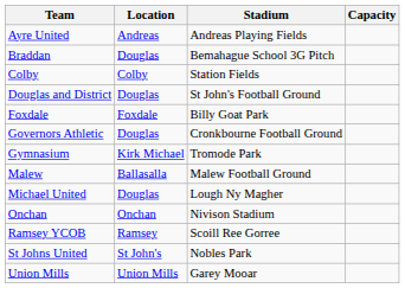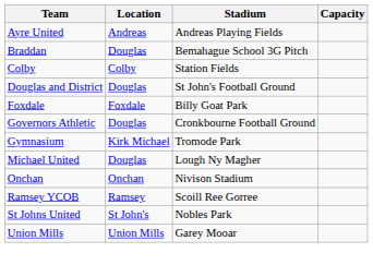 <table class="wikitable sortable">
 <tr>
 <th>Team</th>
 <th>Location</th>
 <th>Stadium</th>
 <th>Capacity</th>
 </tr>
 <tr>
 <td><a href='#'>Ayre United</a></td>
 <td><a href='#'>Andreas</a></td>
 <td>Andreas Playing Fields</td>
 <td align="center"></td>
 </tr>
 <tr>
 <td><a href='#'>Braddan</a></td>
 <td><a href='#'>Douglas</a></td>
 <td>Bemahague School 3G Pitch</td>
 <td align="center"></td>
 </tr>
 <tr>
 <td><a href='#'>Colby</a></td>
 <td><a href='#'>Colby</a></td>
 <td>Station Fields</td>
 <td style="text-align:center;"></td>
 </tr>
 <tr>
 <td><a href='#'>Douglas and District</a></td>
 <td><a href='#'>Douglas</a></td>
 <td>St John's Football Ground</td>
 <td style="text-align:center;"></td>
 </tr>
 <tr>
 <td><a href='#'>Foxdale</a></td>
 <td><a href='#'>Foxdale</a></td>
 <td>Billy Goat Park</td>
 <td style="text-align:center;"></td>
 </tr>
 <tr>
 <td><a href='#'>Governors Athletic</a></td>
 <td><a href='#'>Douglas</a></td>
 <td>Cronkbourne Football Ground</td>
 <td style="text-align:center;"></td>
 </tr>
 <tr>
 <td><a href='#'>Gymnasium</a></td>
 <td><a href='#'>Kirk Michael</a></td>
 <td>Tromode Park</td>
 <td style="text-align:center;"></td>
 </tr>
 <tr>
-<td><a href='#'>Malew</a></td>
-<td><a href='#'>Ballasalla</a></td>
-<td>Malew Football Ground</td>
-<td style="text-align:center;"></td>
-</tr>
-<tr>
 <td><a href='#'>Michael United</a></td>
 <td><a href='#'>Douglas</a></td>
 <td>Lough Ny Magher</td>
 <td align="center"></td>
 </tr>
 <tr>
 <td><a href='#'>Onchan</a></td>
 <td><a href='#'>Onchan</a></td>
 <td>Nivison Stadium</td>
 <td align="center"></td>
 </tr>
 <tr>
 <td><a href='#'>Ramsey YCOB</a></td>
 <td><a href='#'>Ramsey</a></td>
 <td>Scoill Ree Gorree</td>
 <td align="center"></td>
 </tr>
 <tr>
 <td><a href='#'>St Johns United</a></td>
 <td><a href='#'>St John's</a></td>
 <td>Nobles Park</td>
 <td align="center"></td>
 </tr>
 <tr>
 <td><a href='#'>Union Mills</a></td>
 <td><a href='#'>Union Mills</a></td>
 <td>Garey Mooar</td>
 <td align="center"></td>
 </tr>
 </table>
